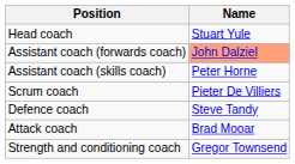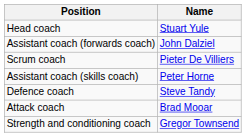 <table class="wikitable">
 <tr>
 <th>Position</th>
 <th>Name</th>
 </tr>
 <tr>
 <td>Head coach</td>
 <td> <a href='#'>Stuart Yule</a></td>
 </tr>
 <tr>
 <td>Assistant coach (forwards coach)</td>
-<td style="background: lightsalmon;"> <a href='#'>John Dalziel</a></td>
+<td> <a href='#'>John Dalziel</a></td>
+</tr>
+<tr>
+<td>Scrum coach</td>
+<td> <a href='#'>Pieter De Villiers</a></td>
 </tr>
 <tr>
 <td>Assistant coach (skills coach)</td>
 <td> <a href='#'>Peter Horne</a></td>
-</tr>
-<tr>
-<td>Scrum coach</td>
-<td> <a href='#'>Pieter De Villiers</a></td>
 </tr>
 <tr>
 <td>Defence coach</td>
 <td> <a href='#'>Steve Tandy</a></td>
 </tr>
 <tr>
 <td>Attack coach</td>
 <td> <a href='#'>Brad Mooar</a></td>
 </tr>
 <tr>
 <td>Strength and conditioning coach</td>
 <td> <a href='#'>Gregor Townsend</a></td>
 </tr>
 </table>
